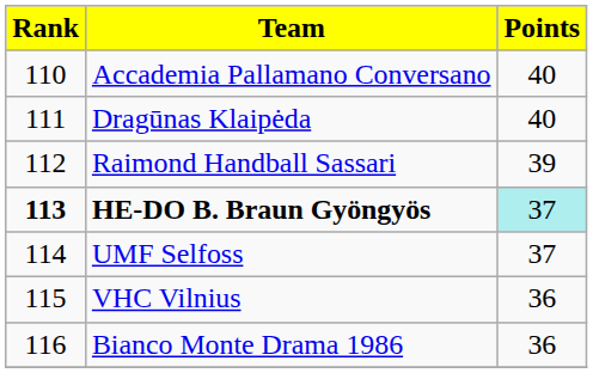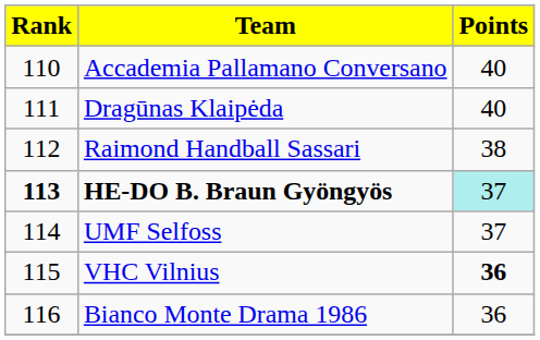 <table class="wikitable" style="text-align: center">
 <tr>
 <th style="color:black; background:yellow">Rank</th>
 <th style="color:black; background:yellow">Team</th>
 <th style="color:black; background:yellow">Points</th>
 </tr>
 <tr>
 <td>110</td>
 <td align=left> <a href='#'>Accademia Pallamano Conversano</a></td>
 <td>40</td>
 </tr>
 <tr>
 <td>111</td>
 <td align=left> <a href='#'>Dragūnas Klaipėda</a></td>
 <td>40</td>
 </tr>
 <tr>
 <td>112</td>
 <td align=left> <a href='#'>Raimond Handball Sassari</a></td>
-<td>39</td>
+<td>38</td>
 </tr>
 <tr>
 <td><strong>113</strong></td>
 <td align=left> <strong>HE-DO B. Braun Gyöngyös</strong></td>
 <td style="background: paleturquoise;">37</td>
 </tr>
 <tr>
 <td>114</td>
 <td align=left> <a href='#'>UMF Selfoss</a></td>
 <td>37</td>
 </tr>
 <tr>
 <td>115</td>
 <td align=left> <a href='#'>VHC Vilnius</a></td>
-<td>36</td>
+<td><strong>36</strong></td>
 </tr>
 <tr>
 <td>116</td>
 <td align=left> <a href='#'>Bianco Monte Drama 1986</a></td>
 <td>36</td>
 </tr>
 <tr>
 </tr>
 </table>
